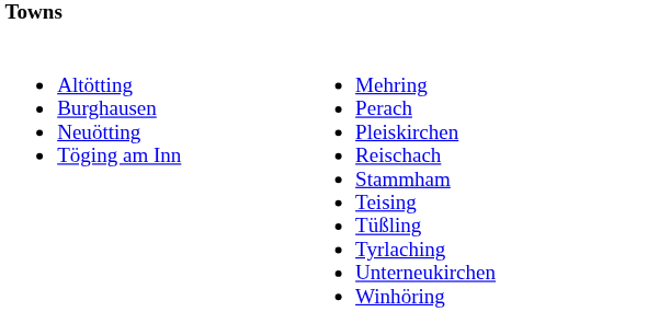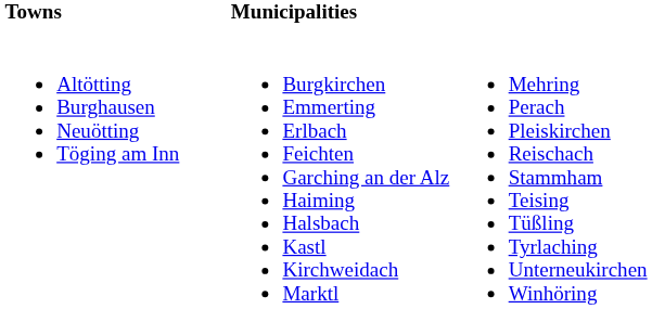 <table>
 <tr>
 <th align=left width=33%>Towns</th>
+<th align=left width=33%>Municipalities</th>
 <th align=left width=33%></th>
 </tr>
 <tr valign=top>
 <td><br><ul><li><a href='#'>Altötting</a></li><li><a href='#'>Burghausen</a></li><li><a href='#'>Neuötting</a></li><li><a href='#'>Töging am Inn</a></li></ul></td>
+<td><br><ul><li><a href='#'>Burgkirchen</a></li><li><a href='#'>Emmerting</a></li><li><a href='#'>Erlbach</a></li><li><a href='#'>Feichten</a></li><li><a href='#'>Garching an der Alz</a></li><li><a href='#'>Haiming</a></li><li><a href='#'>Halsbach</a></li><li><a href='#'>Kastl</a></li><li><a href='#'>Kirchweidach</a></li><li><a href='#'>Marktl</a></li></ul></td>
 <td><br><ul><li><a href='#'>Mehring</a></li><li><a href='#'>Perach</a></li><li><a href='#'>Pleiskirchen</a></li><li><a href='#'>Reischach</a></li><li><a href='#'>Stammham</a></li><li><a href='#'>Teising</a></li><li><a href='#'>Tüßling</a></li><li><a href='#'>Tyrlaching</a></li><li><a href='#'>Unterneukirchen</a></li><li><a href='#'>Winhöring</a></li></ul></td>
 </tr>
 </table>
